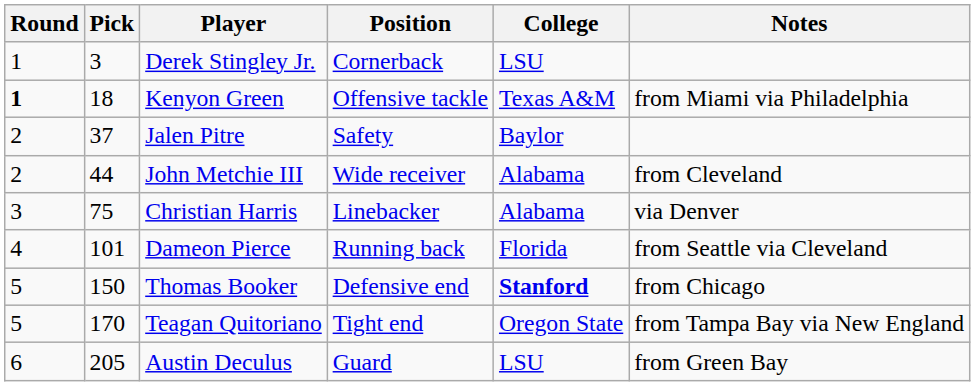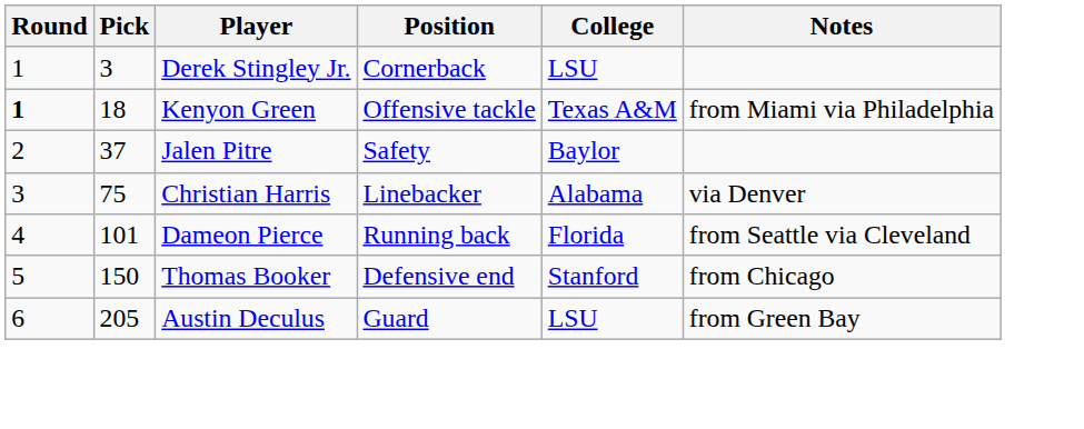 <table class="wikitable">
 <tr>
 <th>Round</th>
 <th>Pick</th>
 <th>Player</th>
 <th>Position</th>
 <th>College</th>
 <th>Notes</th>
 </tr>
 <tr>
 <td>1</td>
 <td>3</td>
 <td><a href='#'>Derek Stingley Jr.</a></td>
 <td><a href='#'>Cornerback</a></td>
 <td><a href='#'>LSU</a></td>
 <td></td>
 </tr>
 <tr>
 <td><strong>1</strong></td>
 <td>18</td>
 <td><a href='#'>Kenyon Green</a></td>
 <td><a href='#'>Offensive tackle</a></td>
 <td><a href='#'>Texas A&M</a></td>
 <td>from Miami via Philadelphia</td>
 </tr>
 <tr>
 <td>2</td>
 <td>37</td>
 <td><a href='#'>Jalen Pitre</a></td>
 <td><a href='#'>Safety</a></td>
 <td><a href='#'>Baylor</a></td>
 <td></td>
 </tr>
 <tr>
-<td>2</td>
-<td>44</td>
-<td><a href='#'>John Metchie III</a></td>
-<td><a href='#'>Wide receiver</a></td>
-<td><a href='#'>Alabama</a></td>
-<td>from Cleveland</td>
-</tr>
-<tr>
 <td>3</td>
 <td>75</td>
 <td><a href='#'>Christian Harris</a></td>
 <td><a href='#'>Linebacker</a></td>
 <td><a href='#'>Alabama</a></td>
 <td>via Denver</td>
 </tr>
 <tr>
 <td>4</td>
 <td>101</td>
 <td><a href='#'>Dameon Pierce</a></td>
 <td><a href='#'>Running back</a></td>
 <td><a href='#'>Florida</a></td>
 <td>from Seattle via Cleveland</td>
 </tr>
 <tr>
 <td>5</td>
 <td>150</td>
 <td><a href='#'>Thomas Booker</a></td>
 <td><a href='#'>Defensive end</a></td>
-<td><strong><a href='#'>Stanford</a></strong></td>
+<td><a href='#'>Stanford</a></td>
 <td>from Chicago</td>
-</tr>
-<tr>
-<td>5</td>
-<td>170</td>
-<td><a href='#'>Teagan Quitoriano</a></td>
-<td><a href='#'>Tight end</a></td>
-<td><a href='#'>Oregon State</a></td>
-<td>from Tampa Bay via New England</td>
 </tr>
 <tr>
 <td>6</td>
 <td>205</td>
 <td><a href='#'>Austin Deculus</a></td>
 <td><a href='#'>Guard</a></td>
 <td><a href='#'>LSU</a></td>
 <td>from Green Bay</td>
 </tr>
 </table>
